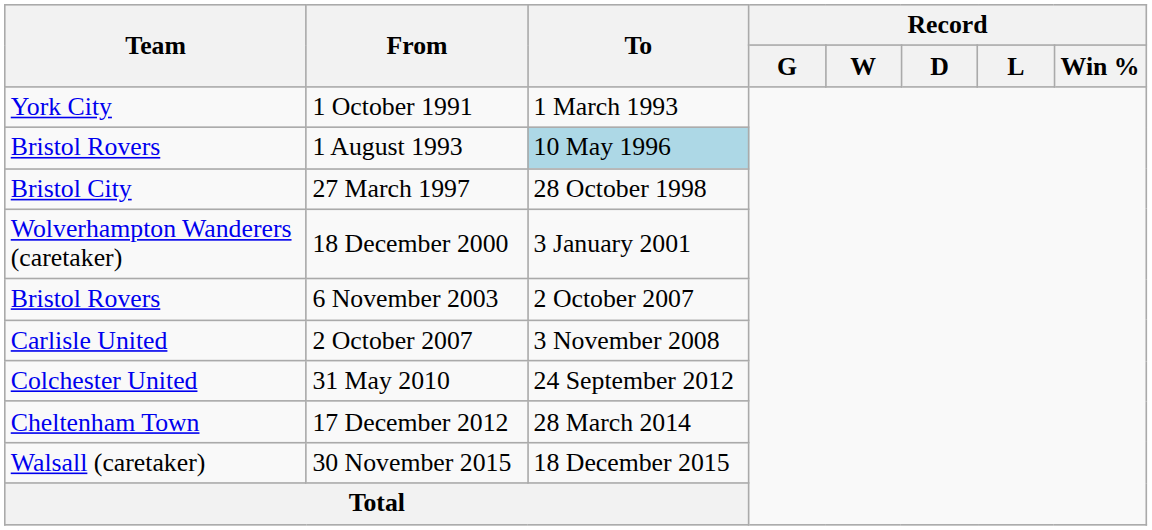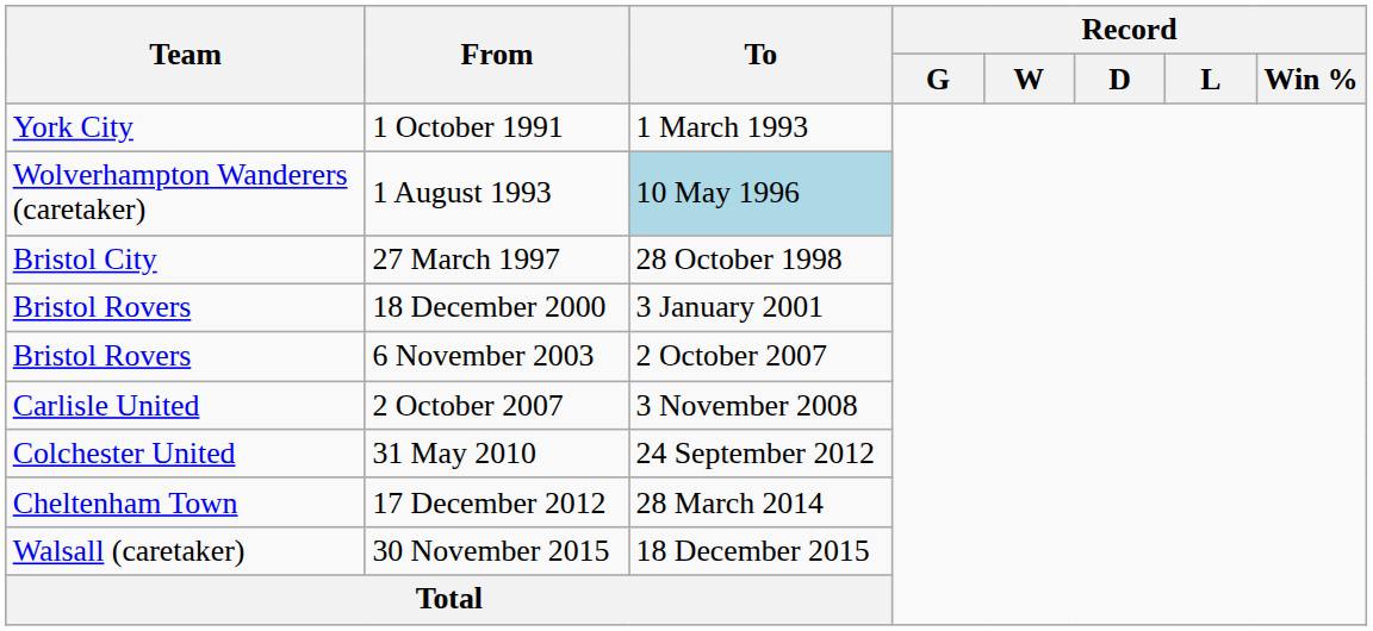 <table class="wikitable" style="text-align: center">
 <tr>
 <th rowspan="2" width="180">Team</th>
 <th rowspan="2" width="130">From</th>
 <th rowspan="2" width="130">To</th>
 <th colspan="7">Record</th>
 </tr>
 <tr>
 <th width="40">G</th>
 <th width="40">W</th>
 <th width="40">D</th>
 <th width="40">L</th>
 <th width="50">Win %</th>
 </tr>
 <tr>
 <td align="left"><a href='#'>York City</a></td>
 <td align="left">1 October 1991</td>
 <td align="left">1 March 1993<br></td>
 </tr>
 <tr>
-<td align="left"><a href='#'>Bristol Rovers</a></td>
+<td align="left"><a href='#'>Wolverhampton Wanderers</a> (caretaker)</td>
 <td align="left">1 August 1993</td>
 <td align="left" style="background: lightblue;">10 May 1996<br></td>
 </tr>
 <tr>
 <td align="left"><a href='#'>Bristol City</a></td>
 <td align="left">27 March 1997</td>
 <td align="left">28 October 1998<br></td>
 </tr>
 <tr>
-<td align="left"><a href='#'>Wolverhampton Wanderers</a> (caretaker)</td>
+<td align="left"><a href='#'>Bristol Rovers</a></td>
 <td align="left">18 December 2000</td>
 <td align="left">3 January 2001<br></td>
 </tr>
 <tr>
 <td align="left"><a href='#'>Bristol Rovers</a></td>
 <td align="left">6 November 2003</td>
 <td align="left">2 October 2007<br></td>
 </tr>
 <tr>
 <td align="left"><a href='#'>Carlisle United</a></td>
 <td align="left">2 October 2007</td>
 <td align="left">3 November 2008<br></td>
 </tr>
 <tr>
 <td align="left"><a href='#'>Colchester United</a></td>
 <td align="left">31 May 2010</td>
 <td align="left">24 September 2012<br></td>
 </tr>
 <tr>
 <td align="left"><a href='#'>Cheltenham Town</a></td>
 <td align="left">17 December 2012</td>
 <td align="left">28 March 2014<br></td>
 </tr>
 <tr>
 <td align="left"><a href='#'>Walsall</a> (caretaker)</td>
 <td align="left">30 November 2015</td>
 <td align="left">18 December 2015<br></td>
 </tr>
 <tr>
 <th colspan="3">Total<br></th>
 </tr>
 </table>
